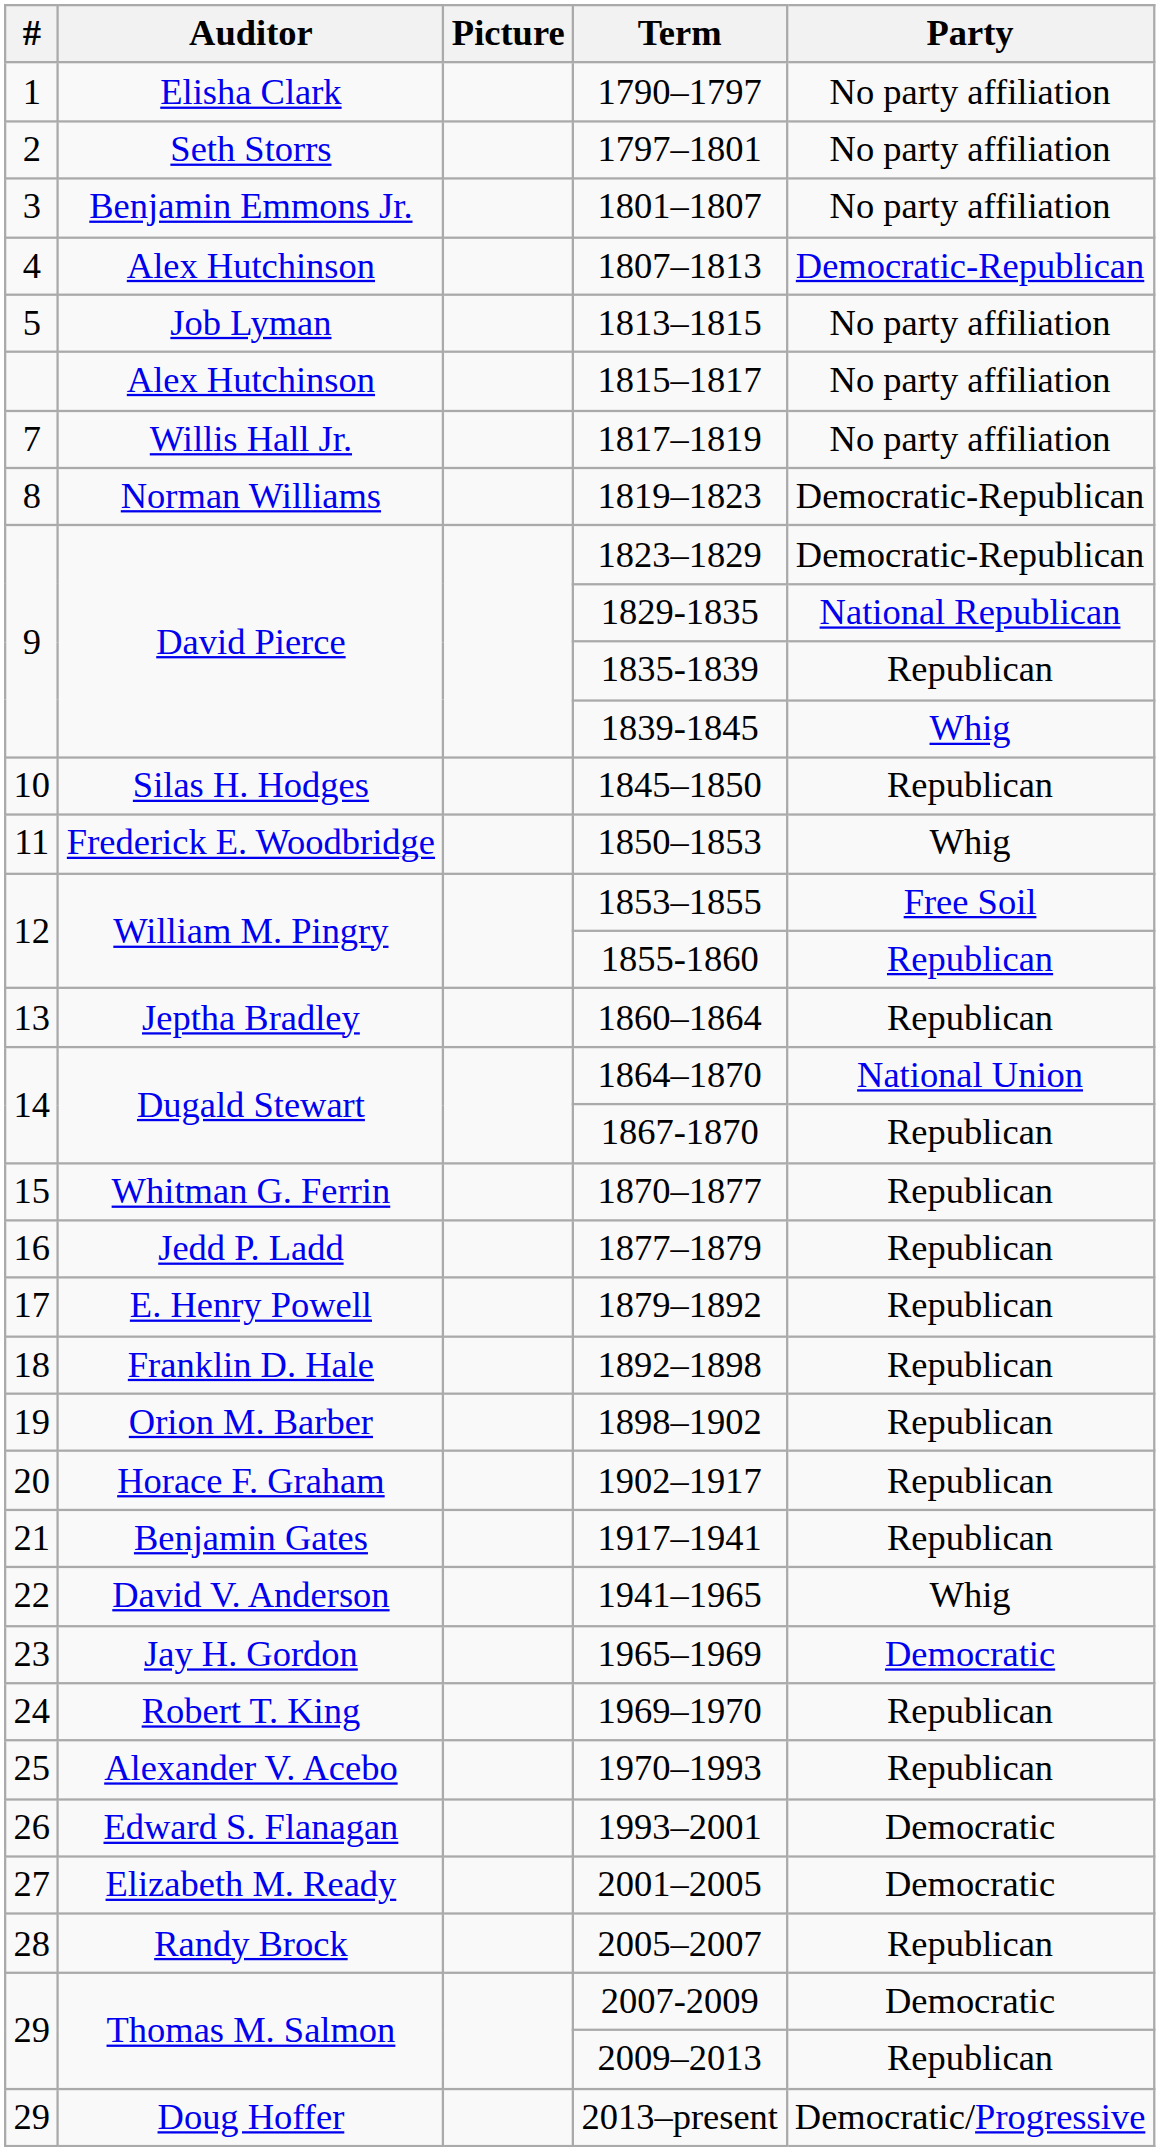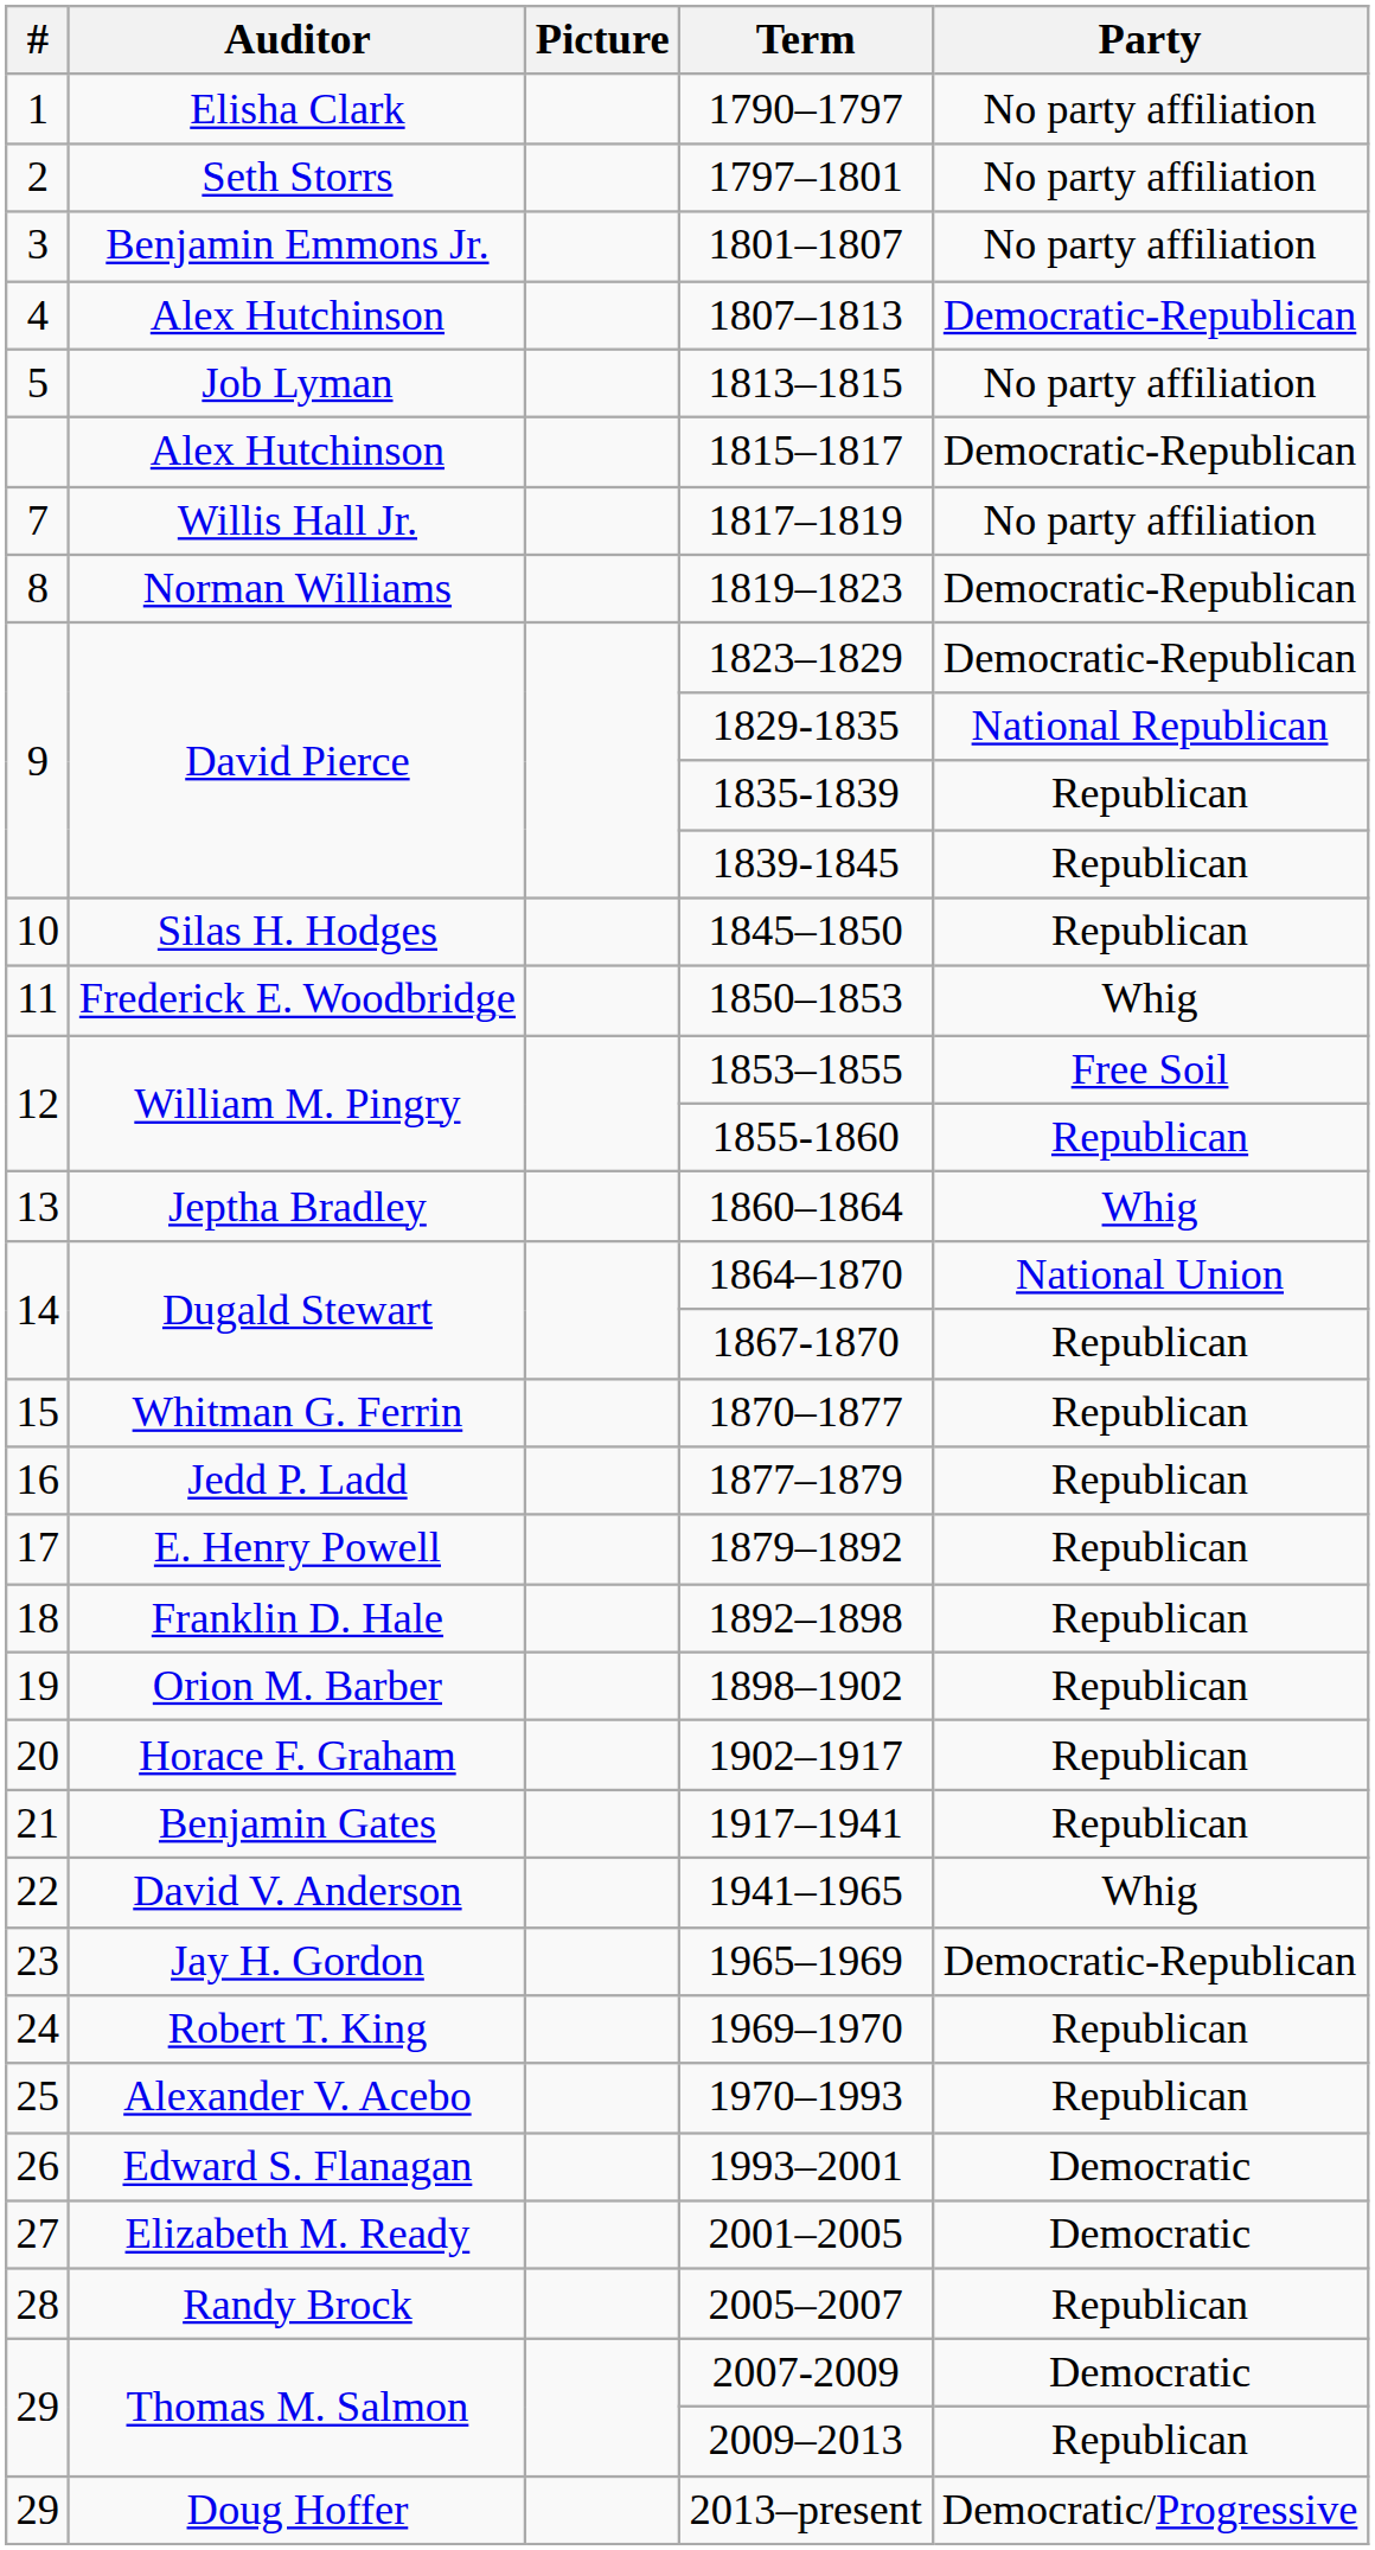 <table class=wikitable style="text-align:center">
 <tr>
 <th>#</th>
 <th>Auditor</th>
 <th>Picture</th>
 <th>Term</th>
 <th>Party</th>
 </tr>
 <tr>
 <td>1</td>
 <td><a href='#'>Elisha Clark</a></td>
 <td></td>
 <td>1790–1797</td>
 <td>No party affiliation</td>
 </tr>
 <tr>
 <td>2</td>
 <td><a href='#'>Seth Storrs</a></td>
 <td></td>
 <td>1797–1801</td>
 <td>No party affiliation</td>
 </tr>
 <tr>
 <td>3</td>
 <td><a href='#'>Benjamin Emmons Jr.</a></td>
 <td></td>
 <td>1801–1807</td>
 <td>No party affiliation</td>
 </tr>
 <tr>
 <td>4</td>
 <td><a href='#'>Alex Hutchinson</a></td>
 <td></td>
 <td>1807–1813</td>
 <td><a href='#'>Democratic-Republican</a></td>
 </tr>
 <tr>
 <td>5</td>
 <td><a href='#'>Job Lyman</a></td>
 <td></td>
 <td>1813–1815</td>
 <td>No party affiliation</td>
 </tr>
 <tr>
 <td></td>
 <td><a href='#'>Alex Hutchinson</a></td>
 <td></td>
 <td>1815–1817</td>
-<td>No party affiliation</td>
+<td>Democratic-Republican</td>
 </tr>
 <tr>
 <td>7</td>
 <td><a href='#'>Willis Hall Jr.</a></td>
 <td></td>
 <td>1817–1819</td>
 <td>No party affiliation</td>
 </tr>
 <tr>
 <td>8</td>
 <td><a href='#'>Norman Williams</a></td>
 <td></td>
 <td>1819–1823</td>
 <td>Democratic-Republican</td>
 </tr>
 <tr>
 <td rowspan=4>9</td>
 <td rowspan=4><a href='#'>David Pierce</a></td>
 <td rowspan=4></td>
 <td>1823–1829</td>
 <td>Democratic-Republican</td>
 </tr>
 <tr>
 <td>1829-1835</td>
 <td><a href='#'>National Republican</a></td>
 </tr>
 <tr>
 <td>1835-1839</td>
 <td>Republican</td>
 </tr>
 <tr>
 <td>1839-1845</td>
-<td><a href='#'>Whig</a></td>
+<td>Republican</td>
 </tr>
 <tr>
 <td>10</td>
 <td><a href='#'>Silas H. Hodges</a></td>
 <td></td>
 <td>1845–1850</td>
 <td>Republican</td>
 </tr>
 <tr>
 <td>11</td>
 <td><a href='#'>Frederick E. Woodbridge</a></td>
 <td></td>
 <td>1850–1853</td>
 <td>Whig</td>
 </tr>
 <tr>
 <td rowspan=2>12</td>
 <td rowspan=2><a href='#'>William M. Pingry</a></td>
 <td rowspan=2></td>
 <td>1853–1855</td>
 <td><a href='#'>Free Soil</a></td>
 </tr>
 <tr>
 <td>1855-1860</td>
 <td><a href='#'>Republican</a></td>
 </tr>
 <tr>
 <td>13</td>
 <td><a href='#'>Jeptha Bradley</a></td>
 <td></td>
 <td>1860–1864</td>
-<td>Republican</td>
+<td><a href='#'>Whig</a></td>
 </tr>
 <tr>
 <td rowspan=2>14</td>
 <td rowspan=2><a href='#'>Dugald Stewart</a></td>
 <td rowspan=2></td>
 <td>1864–1870</td>
 <td><a href='#'>National Union</a></td>
 </tr>
 <tr>
 <td>1867-1870</td>
 <td>Republican</td>
 </tr>
 <tr>
 <td>15</td>
 <td><a href='#'>Whitman G. Ferrin</a></td>
 <td></td>
 <td>1870–1877</td>
 <td>Republican</td>
 </tr>
 <tr>
 <td>16</td>
 <td><a href='#'>Jedd P. Ladd</a></td>
 <td></td>
 <td>1877–1879</td>
 <td>Republican</td>
 </tr>
 <tr>
 <td>17</td>
 <td><a href='#'>E. Henry Powell</a></td>
 <td></td>
 <td>1879–1892</td>
 <td>Republican</td>
 </tr>
 <tr>
 <td>18</td>
 <td><a href='#'>Franklin D. Hale</a></td>
 <td></td>
 <td>1892–1898</td>
 <td>Republican</td>
 </tr>
 <tr>
 <td>19</td>
 <td><a href='#'>Orion M. Barber</a></td>
 <td></td>
 <td>1898–1902</td>
 <td>Republican</td>
 </tr>
 <tr>
 <td>20</td>
 <td><a href='#'>Horace F. Graham</a></td>
 <td></td>
 <td>1902–1917</td>
 <td>Republican</td>
 </tr>
 <tr>
 <td>21</td>
 <td><a href='#'>Benjamin Gates</a></td>
 <td></td>
 <td>1917–1941</td>
 <td>Republican</td>
 </tr>
 <tr>
 <td>22</td>
 <td><a href='#'>David V. Anderson</a></td>
 <td></td>
 <td>1941–1965</td>
 <td>Whig</td>
 </tr>
 <tr>
 <td>23</td>
 <td><a href='#'>Jay H. Gordon</a></td>
 <td></td>
 <td>1965–1969</td>
-<td><a href='#'>Democratic</a></td>
+<td>Democratic-Republican</td>
 </tr>
 <tr>
 <td>24</td>
 <td><a href='#'>Robert T. King</a></td>
 <td></td>
 <td>1969–1970</td>
 <td>Republican</td>
 </tr>
 <tr>
 <td>25</td>
 <td><a href='#'>Alexander V. Acebo</a></td>
 <td></td>
 <td>1970–1993</td>
 <td>Republican</td>
 </tr>
 <tr>
 <td>26</td>
 <td><a href='#'>Edward S. Flanagan</a></td>
 <td></td>
 <td>1993–2001</td>
 <td>Democratic</td>
 </tr>
 <tr>
 <td>27</td>
 <td><a href='#'>Elizabeth M. Ready</a></td>
 <td></td>
 <td>2001–2005</td>
 <td>Democratic</td>
 </tr>
 <tr>
 <td>28</td>
 <td><a href='#'>Randy Brock</a></td>
 <td></td>
 <td>2005–2007</td>
 <td>Republican</td>
 </tr>
 <tr>
 <td rowspan=2>29</td>
 <td rowspan=2><a href='#'>Thomas M. Salmon</a></td>
 <td rowspan=2></td>
 <td>2007-2009</td>
 <td>Democratic</td>
 </tr>
 <tr>
 <td>2009–2013</td>
 <td>Republican</td>
 </tr>
 <tr>
 <td>29</td>
 <td><a href='#'>Doug Hoffer</a></td>
 <td></td>
 <td>2013–present</td>
 <td>Democratic/<a href='#'>Progressive</a></td>
 </tr>
 </table>
